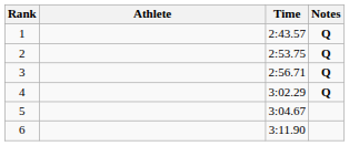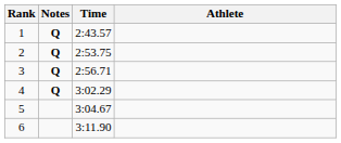 <table class=wikitable>
 <tr>
 <th>Rank</th>
+<th>Notes</th>
+<th>Time</th>
 <th style="width:18em">Athlete</th>
-<th>Time</th>
-<th>Notes</th>
 </tr>
 <tr align=center>
 <td>1</td>
+<td><strong>Q</strong></td>
+<td>2:43.57</td>
 <td align=left></td>
-<td>2:43.57</td>
-<td><strong>Q</strong></td>
 </tr>
 <tr align=center>
 <td>2</td>
+<td><strong>Q</strong></td>
+<td>2:53.75</td>
 <td align=left></td>
-<td>2:53.75</td>
-<td><strong>Q</strong></td>
 </tr>
 <tr align=center>
 <td>3</td>
+<td><strong>Q</strong></td>
+<td>2:56.71</td>
 <td align=left></td>
-<td>2:56.71</td>
-<td><strong>Q</strong></td>
 </tr>
 <tr align=center>
 <td>4</td>
+<td><strong>Q</strong></td>
+<td>3:02.29</td>
 <td align=left></td>
-<td>3:02.29</td>
-<td><strong>Q</strong></td>
 </tr>
 <tr align=center>
 <td>5</td>
+<td></td>
+<td>3:04.67</td>
 <td align=left></td>
-<td>3:04.67</td>
-<td></td>
 </tr>
 <tr align=center>
 <td>6</td>
+<td></td>
+<td>3:11.90</td>
 <td align=left></td>
-<td>3:11.90</td>
-<td></td>
 </tr>
 </table>
